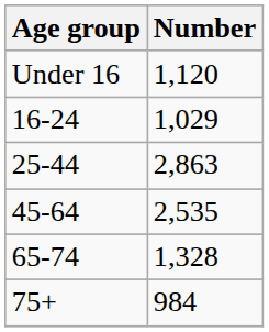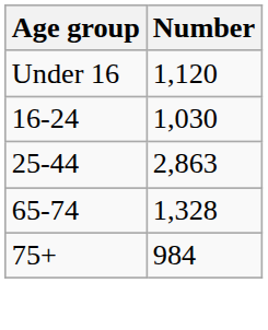 <table class="wikitable">
 <tr>
 <th>Age group</th>
 <th>Number</th>
 </tr>
 <tr>
 <td>Under 16</td>
 <td>1,120</td>
 </tr>
 <tr>
 <td>16-24</td>
-<td>1,029</td>
+<td>1,030</td>
 </tr>
 <tr>
 <td>25-44</td>
 <td>2,863</td>
-</tr>
-<tr>
-<td>45-64</td>
-<td>2,535</td>
 </tr>
 <tr>
 <td>65-74</td>
 <td>1,328</td>
 </tr>
 <tr>
 <td>75+</td>
 <td>984</td>
 </tr>
 </table>
